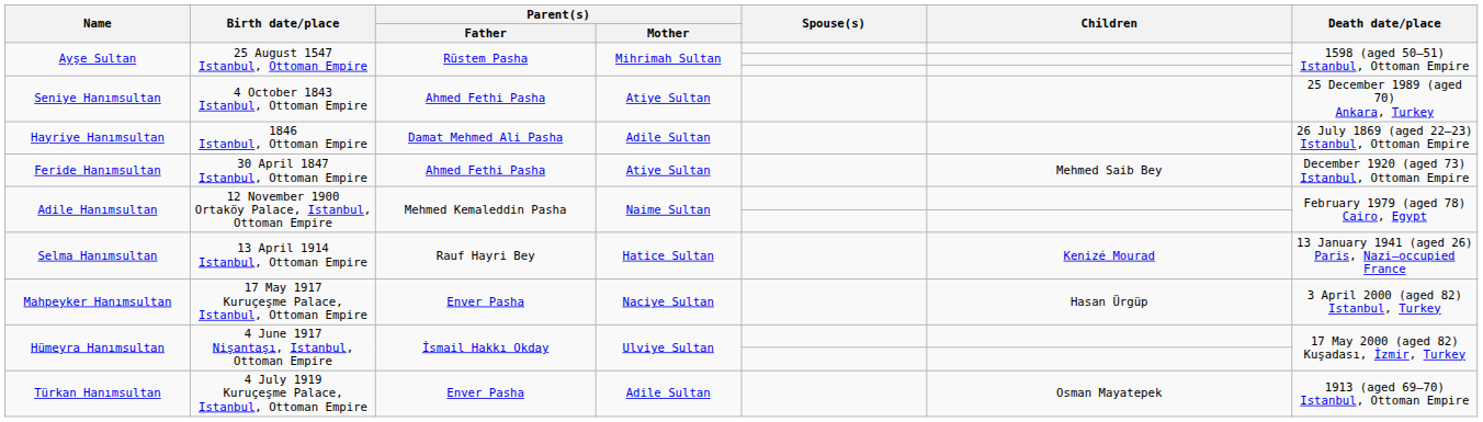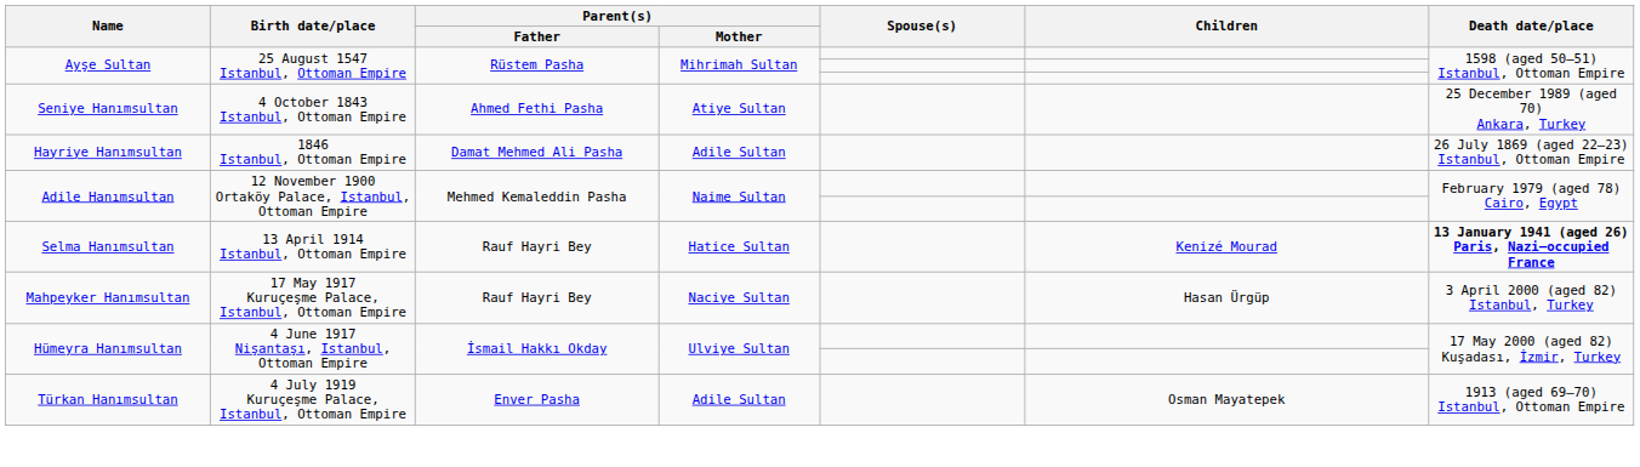 <table class="wikitable sortable">
 <tr>
 <th rowspan="2" scope="col" width="200px" data-sort-type="text">Name</th>
 <th rowspan="2" scope="col" width="200px" data-sort-type="text">Birth date/place</th>
 <th colspan="2" scope="col" width="400px" data-sort-type="text">Parent(s)</th>
 <th rowspan="2" scope="col" width="200px" data-sort-type="text">Spouse(s)</th>
 <th rowspan="2" scope="col" width="400px" data-sort-type="text">Children</th>
 <th rowspan="2" scope="col" width="200px" data-sort-type="text">Death date/place</th>
 </tr>
 <tr>
 <th>Father</th>
 <th>Mother</th>
 </tr>
 <tr>
 <td rowspan="3" align="center"><a href='#'>Ayşe Sultan</a></td>
 <td rowspan="3" align="center">25 August 1547 <br> <a href='#'>Istanbul</a>, <a href='#'>Ottoman Empire</a></td>
 <td rowspan="3" align="center"><a href='#'>Rüstem Pasha</a></td>
 <td rowspan="3" align="center"><a href='#'>Mihrimah Sultan</a></td>
 <td align="center"></td>
 <td align="center"></td>
 <td rowspan="3" align="center"> 1598 (aged 50–51) <br> <a href='#'>Istanbul</a>, Ottoman Empire</td>
 </tr>
 <tr>
 <td align="center"></td>
 <td align="center"></td>
 </tr>
 <tr>
 <td align="center"></td>
 <td align="center"></td>
 </tr>
 <tr>
 <td align="center"><a href='#'>Seniye Hanımsultan</a></td>
 <td align="center">4 October 1843 <br> <a href='#'>Istanbul</a>, Ottoman Empire</td>
 <td align="center"><a href='#'>Ahmed Fethi Pasha</a></td>
 <td align="center"><a href='#'>Atiye Sultan</a></td>
 <td align="center"></td>
 <td align="center"></td>
 <td align="center">25 December 1989 (aged 70) <br> <a href='#'>Ankara</a>, <a href='#'>Turkey</a></td>
 </tr>
 <tr>
 <td align="center"><a href='#'>Hayriye Hanımsultan</a></td>
 <td align="center"> 1846 <br> <a href='#'>Istanbul</a>, Ottoman Empire</td>
 <td align="center"><a href='#'>Damat Mehmed Ali Pasha</a></td>
 <td align="center"><a href='#'>Adile Sultan</a></td>
 <td align="center"></td>
 <td align="center"></td>
 <td align="center">26 July 1869 (aged 22–23) <br> <a href='#'>Istanbul</a>, Ottoman Empire</td>
 </tr>
 <tr>
-<td align="center"><a href='#'>Feride Hanımsultan</a></td>
-<td align="center">30 April 1847 <br> <a href='#'>Istanbul</a>, Ottoman Empire</td>
-<td align="center"><a href='#'>Ahmed Fethi Pasha</a></td>
-<td align="center"><a href='#'>Atiye Sultan</a></td>
-<td align="center"></td>
-<td align="center">Mehmed Saib Bey</td>
-<td align="center">December 1920 (aged 73) <br> <a href='#'>Istanbul</a>, Ottoman Empire</td>
-</tr>
-<tr>
 <td rowspan="2" align="center"><a href='#'>Adile Hanımsultan</a></td>
 <td rowspan="2" align="center">12 November 1900 <br> Ortaköy Palace, <a href='#'>Istanbul</a>, Ottoman Empire</td>
 <td rowspan="2" align="center">Mehmed Kemaleddin Pasha</td>
 <td rowspan="2" align="center"><a href='#'>Naime Sultan</a></td>
 <td align="center"></td>
 <td align="center"></td>
 <td rowspan="2" align="center">February 1979 (aged 78) <br> <a href='#'>Cairo</a>, <a href='#'>Egypt</a></td>
 </tr>
 <tr>
 <td align="center"></td>
 <td align="center"></td>
 </tr>
 <tr>
 <td align="center"><a href='#'>Selma Hanımsultan</a></td>
 <td align="center">13 April 1914 <br> <a href='#'>Istanbul</a>, Ottoman Empire</td>
 <td align="center">Rauf Hayri Bey</td>
 <td align="center"><a href='#'>Hatice Sultan</a></td>
 <td align="center"></td>
 <td align="center"><a href='#'>Kenizé Mourad</a></td>
-<td align="center">13 January 1941 (aged 26) <br> <a href='#'>Paris</a>, <a href='#'>Nazi–occupied France</a></td>
+<td align="center"><strong>13 January 1941 (aged 26) <br> <a href='#'>Paris</a>, <a href='#'>Nazi–occupied France</a></strong></td>
 </tr>
 <tr>
 <td align="center"><a href='#'>Mahpeyker Hanımsultan</a></td>
 <td align="center">17 May 1917 <br> Kuruçeşme Palace, <a href='#'>Istanbul</a>, Ottoman Empire</td>
-<td align="center"><a href='#'>Enver Pasha</a></td>
+<td align="center">Rauf Hayri Bey</td>
 <td align="center"><a href='#'>Naciye Sultan</a></td>
 <td align="center"></td>
 <td align="center">Hasan Ürgüp</td>
 <td align="center">3 April 2000 (aged 82) <br> <a href='#'>Istanbul</a>, <a href='#'>Turkey</a></td>
 </tr>
 <tr>
 <td rowspan="2" align="center"><a href='#'>Hümeyra Hanımsultan</a></td>
 <td rowspan="2" align="center">4 June 1917 <br> <a href='#'>Nişantaşı</a>, <a href='#'>Istanbul</a>, Ottoman Empire</td>
 <td rowspan="2" align="center"><a href='#'>İsmail Hakkı Okday</a></td>
 <td rowspan="2" align="center"><a href='#'>Ulviye Sultan</a></td>
 <td align="center"></td>
 <td align="center"></td>
 <td rowspan="2" align="center">17 May 2000 (aged 82) <br> Kuşadası, <a href='#'>İzmir</a>, <a href='#'>Turkey</a></td>
 </tr>
 <tr>
 <td align="center"></td>
 <td align="center"></td>
 </tr>
 <tr>
 <td align="center"><a href='#'>Türkan Hanımsultan</a></td>
 <td align="center">4 July 1919 <br> Kuruçeşme Palace, <a href='#'>Istanbul</a>, Ottoman Empire</td>
 <td align="center"><a href='#'>Enver Pasha</a></td>
 <td align="center"><a href='#'>Adile Sultan</a></td>
 <td align="center"></td>
 <td align="center">Osman Mayatepek</td>
 <td align="center"> 1913 (aged 69–70) <br> <a href='#'>Istanbul</a>, Ottoman Empire</td>
 </tr>
 </table>
